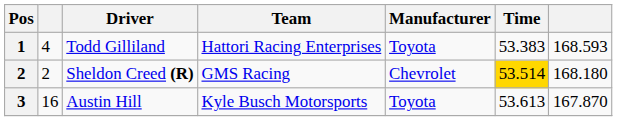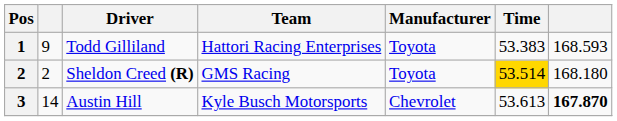 <table class="wikitable" style="font-size:95%">
 <tr>
 <th>Pos</th>
 <th></th>
 <th>Driver</th>
 <th>Team</th>
 <th>Manufacturer</th>
 <th>Time</th>
 <th></th>
 </tr>
 <tr>
 <th>1</th>
-<td>4</td>
+<td>9</td>
 <td><a href='#'>Todd Gilliland</a></td>
 <td><a href='#'>Hattori Racing Enterprises</a></td>
 <td><a href='#'>Toyota</a></td>
 <td>53.383</td>
 <td>168.593</td>
 </tr>
 <tr>
 <th>2</th>
 <td>2</td>
 <td><a href='#'>Sheldon Creed</a> <strong>(R)</strong></td>
 <td><a href='#'>GMS Racing</a></td>
-<td><a href='#'>Chevrolet</a></td>
+<td><a href='#'>Toyota</a></td>
 <td style="background: gold;">53.514</td>
 <td>168.180</td>
 </tr>
 <tr>
 <th>3</th>
-<td>16</td>
+<td>14</td>
 <td><a href='#'>Austin Hill</a></td>
 <td><a href='#'>Kyle Busch Motorsports</a></td>
-<td><a href='#'>Toyota</a></td>
+<td><a href='#'>Chevrolet</a></td>
 <td>53.613</td>
-<td>167.870</td>
+<td><strong>167.870</strong></td>
 </tr>
 <tr>
 </tr>
 </table>
